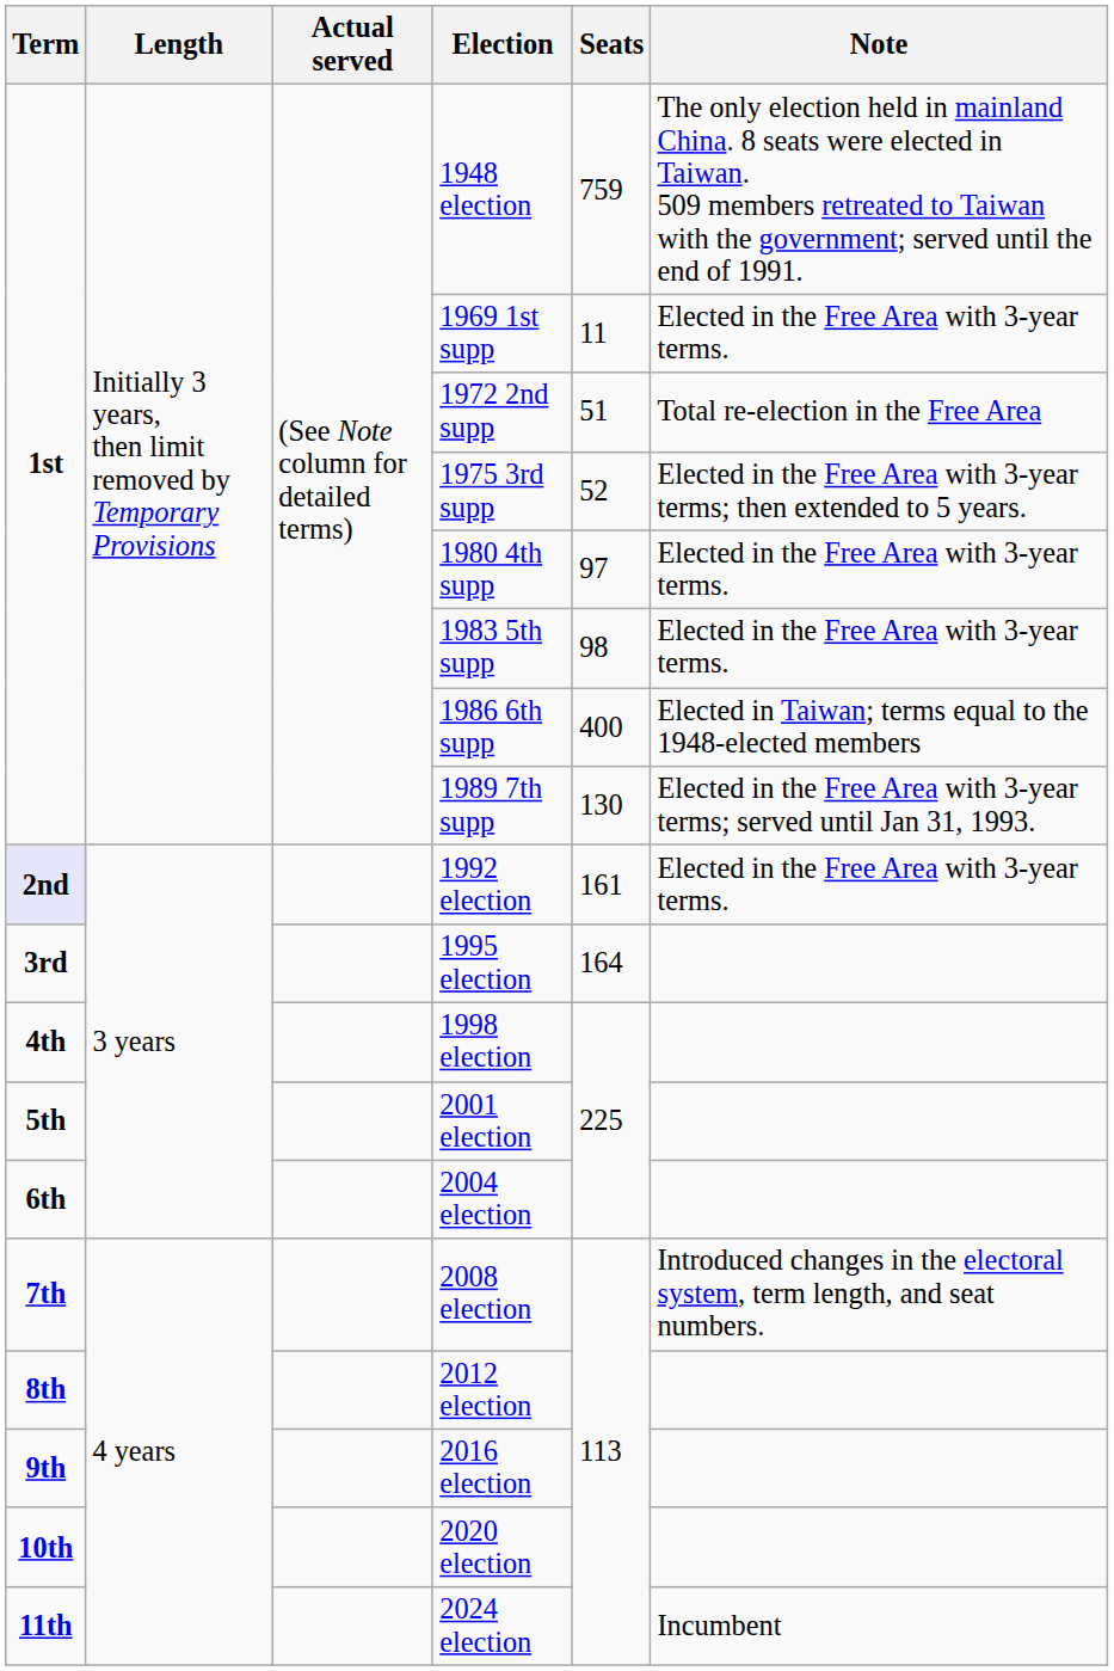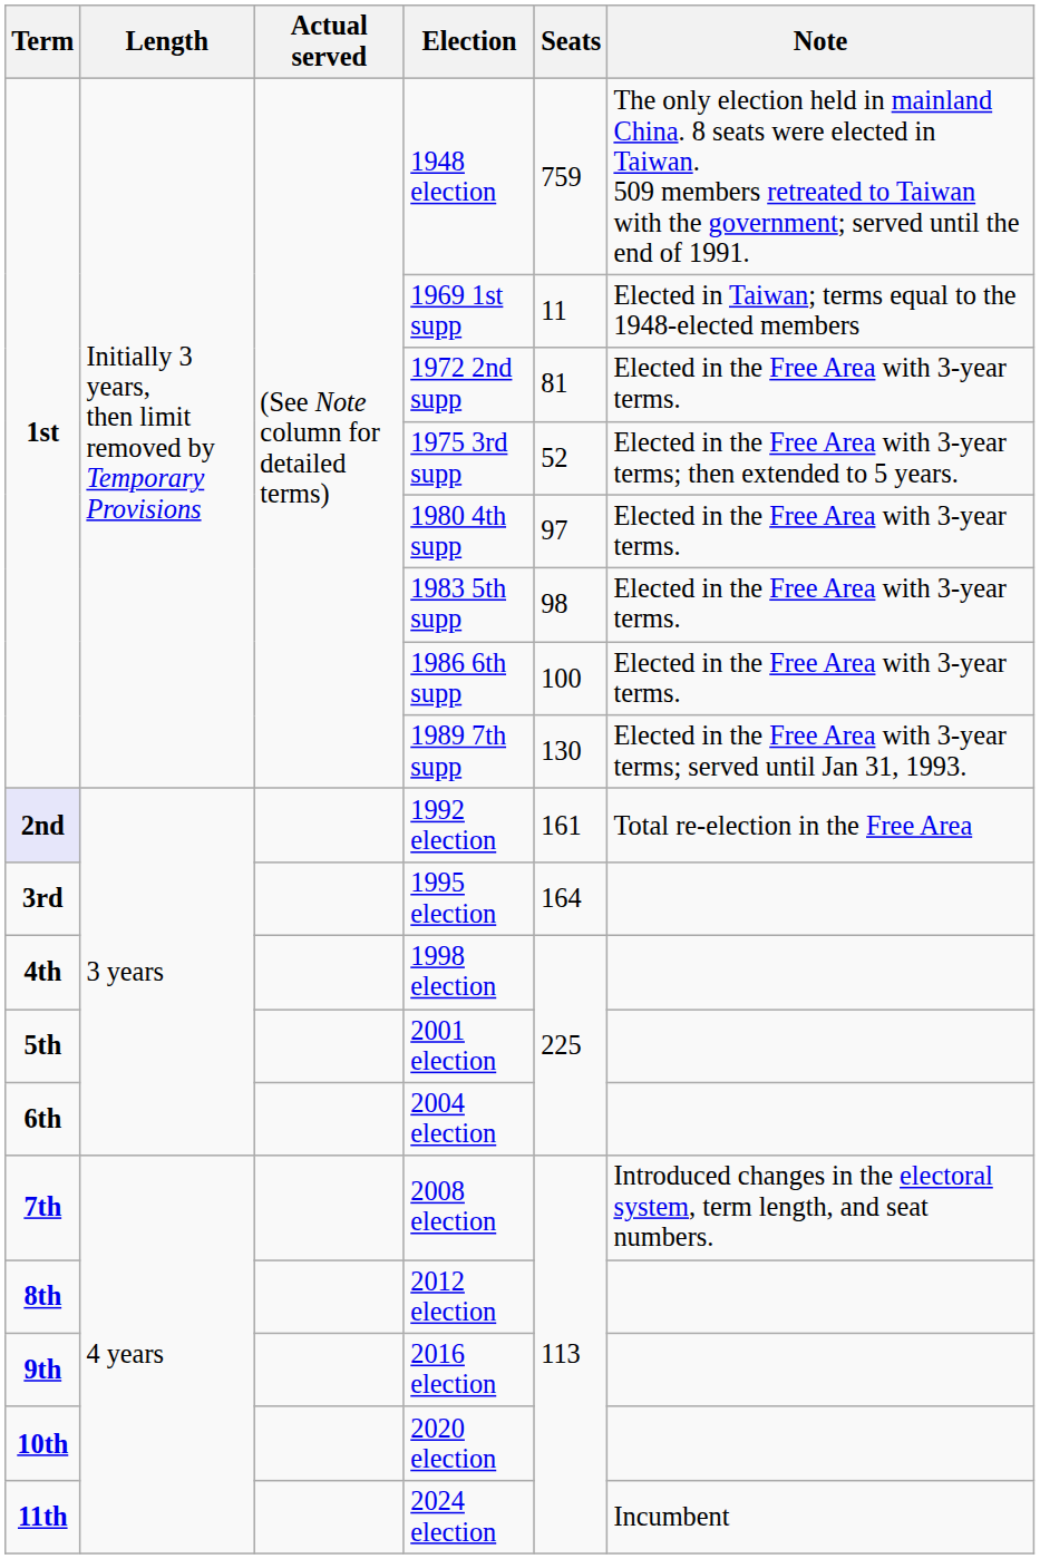 <table class=wikitable>
 <tr>
 <th>Term</th>
 <th>Length</th>
 <th>Actual served</th>
 <th>Election</th>
 <th>Seats</th>
 <th>Note</th>
 </tr>
 <tr>
 <td align=center rowspan=8><strong>1st</strong></td>
 <td rowspan=8>Initially 3 years,<br>then limit removed by<br><em><a href='#'>Temporary Provisions</a></em></td>
 <td rowspan=8><br>(See <em>Note</em> column for<br>detailed terms)</td>
 <td><a href='#'>1948 election</a></td>
 <td>759</td>
 <td>The only election held in <a href='#'>mainland China</a>. 8 seats were elected in <a href='#'>Taiwan</a>.<br>509 members <a href='#'>retreated to Taiwan</a> with the <a href='#'>government</a>; served until the end of 1991.</td>
 </tr>
 <tr>
 <td><a href='#'>1969 1st supp</a></td>
 <td>11</td>
-<td>Elected in the <a href='#'>Free Area</a> with 3-year terms.</td>
+<td>Elected in <a href='#'>Taiwan</a>; terms equal to the 1948-elected members</td>
 </tr>
 <tr>
 <td><a href='#'>1972 2nd supp</a></td>
-<td>51</td>
-<td>Total re-election in the <a href='#'>Free Area</a></td>
+<td>81</td>
+<td>Elected in the <a href='#'>Free Area</a> with 3-year terms.</td>
 </tr>
 <tr>
 <td><a href='#'>1975 3rd supp</a></td>
 <td>52</td>
 <td>Elected in the <a href='#'>Free Area</a> with 3-year terms; then extended to 5 years.</td>
 </tr>
 <tr>
 <td><a href='#'>1980 4th supp</a></td>
 <td>97</td>
 <td>Elected in the <a href='#'>Free Area</a> with 3-year terms.</td>
 </tr>
 <tr>
 <td><a href='#'>1983 5th supp</a></td>
 <td>98</td>
 <td>Elected in the <a href='#'>Free Area</a> with 3-year terms.</td>
 </tr>
 <tr>
 <td><a href='#'>1986 6th supp</a></td>
-<td>400</td>
-<td>Elected in <a href='#'>Taiwan</a>; terms equal to the 1948-elected members</td>
+<td>100</td>
+<td>Elected in the <a href='#'>Free Area</a> with 3-year terms.</td>
 </tr>
 <tr>
 <td><a href='#'>1989 7th supp</a></td>
 <td>130</td>
 <td>Elected in the <a href='#'>Free Area</a> with 3-year terms; served until Jan 31, 1993.</td>
 </tr>
 <tr>
 <td align=center style="background: lavender;"><strong>2nd</strong></td>
 <td rowspan=5>3 years</td>
 <td></td>
 <td><a href='#'>1992 election</a></td>
 <td>161</td>
-<td>Elected in the <a href='#'>Free Area</a> with 3-year terms.</td>
+<td>Total re-election in the <a href='#'>Free Area</a></td>
 </tr>
 <tr>
 <td align=center><strong>3rd</strong></td>
 <td></td>
 <td><a href='#'>1995 election</a></td>
 <td>164</td>
 <td></td>
 </tr>
 <tr>
 <td align=center><strong>4th</strong></td>
 <td></td>
 <td><a href='#'>1998 election</a></td>
 <td rowspan=3>225</td>
 <td></td>
 </tr>
 <tr>
 <td align=center><strong>5th</strong></td>
 <td></td>
 <td><a href='#'>2001 election</a></td>
 <td></td>
 </tr>
 <tr>
 <td align=center><strong>6th</strong></td>
 <td></td>
 <td><a href='#'>2004 election</a></td>
 <td></td>
 </tr>
 <tr>
 <td align=center><strong><a href='#'>7th</a></strong></td>
 <td rowspan=5>4 years</td>
 <td></td>
 <td><a href='#'>2008 election</a></td>
 <td rowspan=5>113</td>
 <td>Introduced changes in the <a href='#'>electoral system</a>, term length, and seat numbers.</td>
 </tr>
 <tr>
 <td align=center><strong><a href='#'>8th</a></strong></td>
 <td></td>
 <td><a href='#'>2012 election</a></td>
 <td></td>
 </tr>
 <tr>
 <td align=center><strong><a href='#'>9th</a></strong></td>
 <td></td>
 <td><a href='#'>2016 election</a></td>
 <td></td>
 </tr>
 <tr>
 <td align=center><strong><a href='#'>10th</a></strong></td>
 <td></td>
 <td><a href='#'>2020 election</a></td>
 <td></td>
 </tr>
 <tr>
 <td align=center><strong><a href='#'>11th</a></strong></td>
 <td></td>
 <td><a href='#'>2024 election</a></td>
 <td>Incumbent</td>
 </tr>
 </table>
